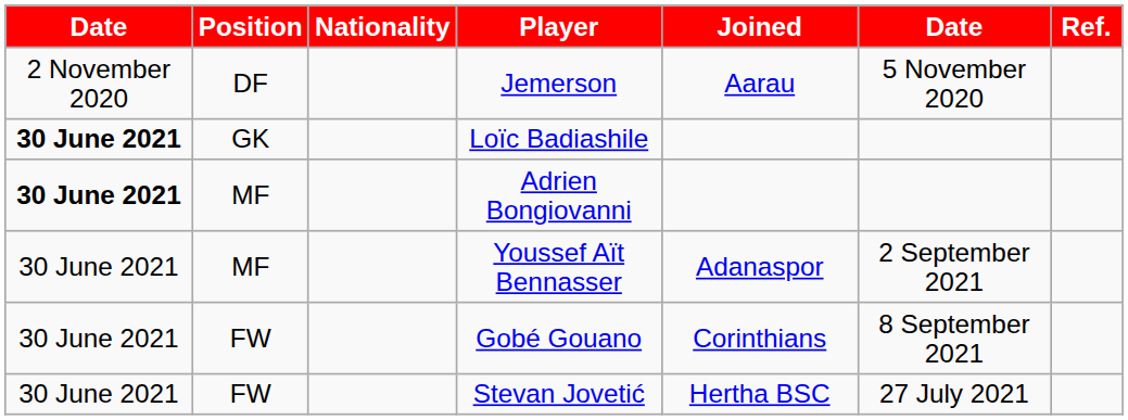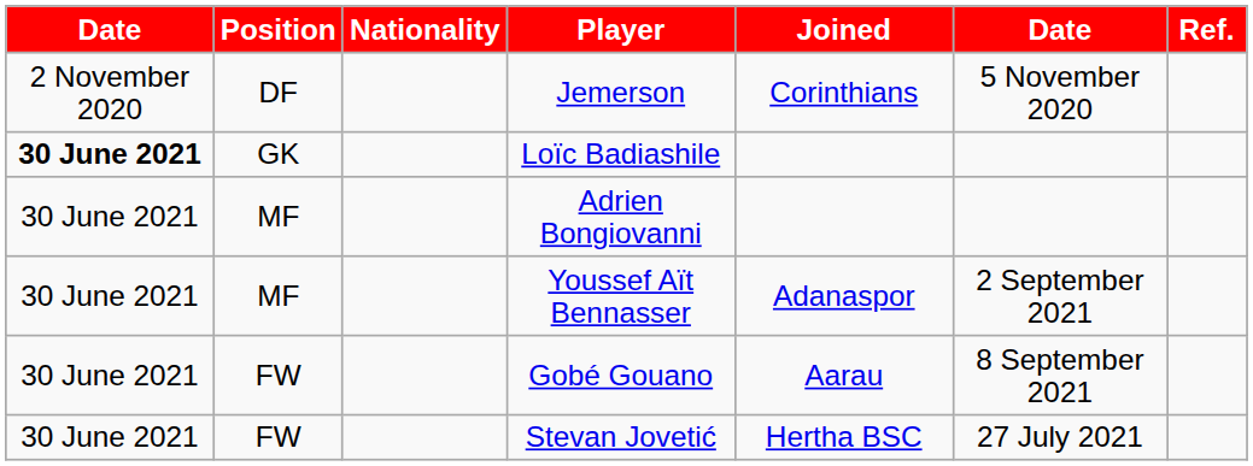 <table class="wikitable"  style="text-align:center; font-size:90%; ">
 <tr>
 <th style="background:#ff0000; color:white; width:200px;">Date</th>
 <th style="background:#ff0000; color:white; width:50px;">Position</th>
 <th style="background:#ff0000; color:white; width:50px;">Nationality</th>
 <th style="background:#ff0000; color:white; width:200px;">Player</th>
 <th style="background:#ff0000; color:white; width:200px;">Joined</th>
 <th style="background:#ff0000; color:white; width:200px;">Date</th>
 <th style="background:#ff0000; color:white; width:50px;">Ref.</th>
 </tr>
 <tr>
 <td>2 November 2020</td>
 <td>DF</td>
 <td></td>
 <td><a href='#'>Jemerson</a></td>
-<td><a href='#'>Aarau</a></td>
+<td><a href='#'>Corinthians</a></td>
 <td>5 November 2020</td>
 <td></td>
 </tr>
 <tr>
 <td><strong>30 June 2021</strong></td>
 <td>GK</td>
 <td></td>
 <td><a href='#'>Loïc Badiashile</a></td>
 <td></td>
 <td></td>
 <td></td>
 </tr>
 <tr>
-<td><strong>30 June 2021</strong></td>
+<td>30 June 2021</td>
 <td>MF</td>
 <td></td>
 <td><a href='#'>Adrien Bongiovanni</a></td>
 <td></td>
 <td></td>
 <td></td>
 </tr>
 <tr>
 <td>30 June 2021</td>
 <td>MF</td>
 <td></td>
 <td><a href='#'>Youssef Aït Bennasser</a></td>
 <td><a href='#'>Adanaspor</a></td>
 <td>2 September 2021</td>
 <td></td>
 </tr>
 <tr>
 <td>30 June 2021</td>
 <td>FW</td>
 <td></td>
 <td><a href='#'>Gobé Gouano</a></td>
-<td><a href='#'>Corinthians</a></td>
+<td><a href='#'>Aarau</a></td>
 <td>8 September 2021</td>
 <td></td>
 </tr>
 <tr>
 <td>30 June 2021</td>
 <td>FW</td>
 <td></td>
 <td><a href='#'>Stevan Jovetić</a></td>
 <td><a href='#'>Hertha BSC</a></td>
 <td>27 July 2021</td>
 <td></td>
 </tr>
 </table>
